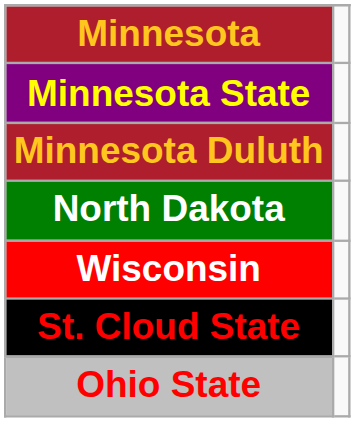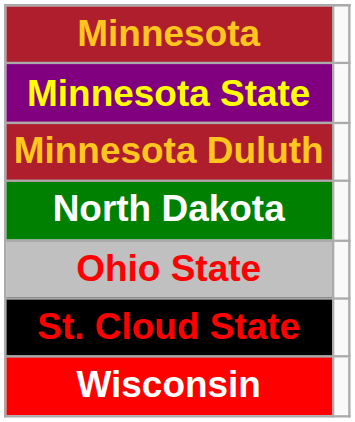 <table class="wikitable">
 <tr>
 </tr>
 <tr style="text-align:center;">
 <td style="background: #AF1E2D; color:#FFC61E"><strong>Minnesota</strong></td>
 <td></td>
 </tr>
 <tr style="text-align:center;">
 <td style="background:purple; color:yellow"><strong>Minnesota State</strong></td>
 <td></td>
 </tr>
 <tr style="text-align:center;">
 <td style="background:#AF1E2D; color:#FFC61E"><strong>Minnesota Duluth</strong></td>
 <td></td>
 </tr>
 <tr style="text-align:center;">
 <td style="background:green; color:white"><strong>North Dakota</strong></td>
 <td></td>
 </tr>
 <tr style="text-align:center;">
-<td style="background: red; color:white"><strong>Wisconsin</strong></td>
+<td style="background: silver; color:red"><strong>Ohio State</strong></td>
 <td></td>
 </tr>
 <tr style="text-align:center;">
 <td style="background: black; color:red"><strong>St. Cloud State</strong></td>
 <td></td>
 </tr>
 <tr style="text-align:center;">
-<td style="background: silver; color:red"><strong>Ohio State</strong></td>
+<td style="background: red; color:white"><strong>Wisconsin</strong></td>
 <td></td>
 </tr>
 </table>
